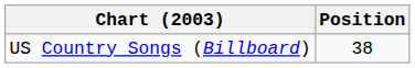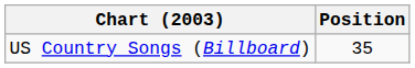 <table class="wikitable sortable">
 <tr>
 <th scope="col">Chart (2003)</th>
 <th scope="col">Position</th>
 </tr>
 <tr>
 <td>US <a href='#'>Country Songs</a> (<em><a href='#'>Billboard</a></em>)</td>
-<td align="center">38</td>
+<td align="center">35</td>
 </tr>
 </table>
